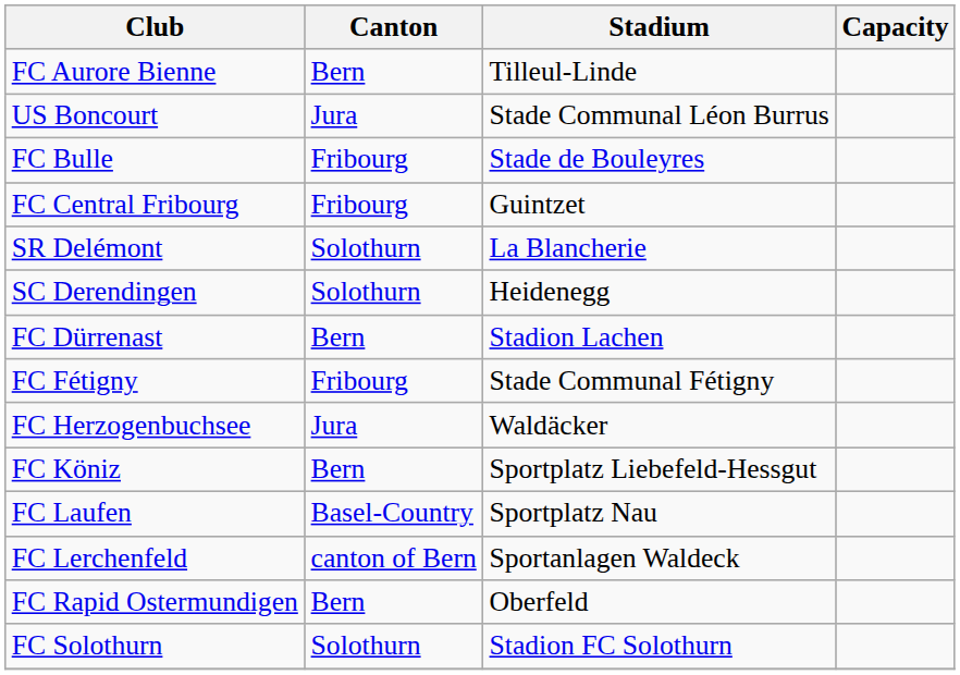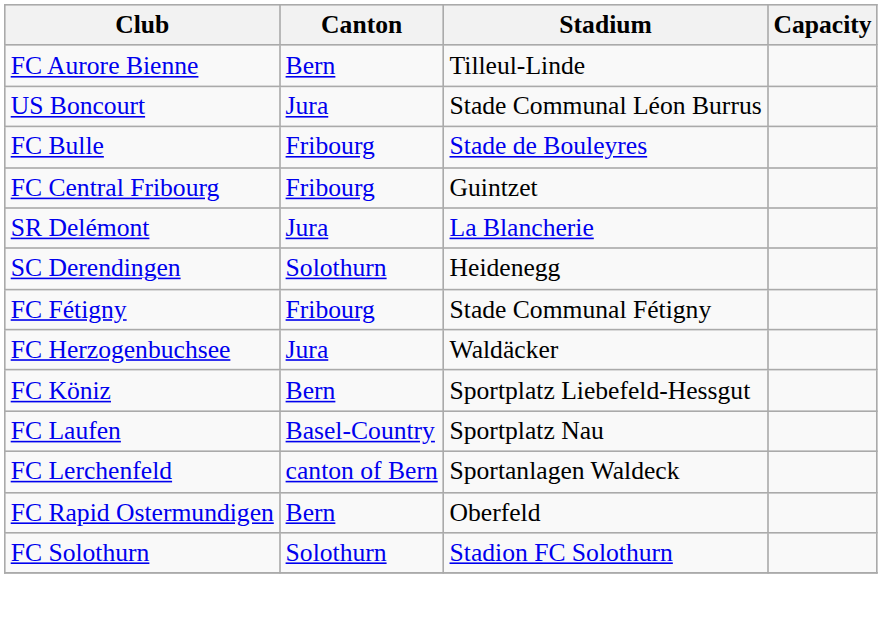 <table class="wikitable">
 <tr>
 <th>Club</th>
 <th>Canton</th>
 <th>Stadium</th>
 <th>Capacity</th>
 </tr>
 <tr>
 <td><a href='#'>FC Aurore Bienne</a></td>
 <td><a href='#'>Bern</a></td>
 <td>Tilleul-Linde</td>
 <td></td>
 </tr>
 <tr>
 <td><a href='#'>US Boncourt</a></td>
 <td><a href='#'>Jura</a></td>
 <td>Stade Communal Léon Burrus</td>
 <td></td>
 </tr>
 <tr>
 <td><a href='#'>FC Bulle</a></td>
 <td><a href='#'>Fribourg</a></td>
 <td><a href='#'>Stade de Bouleyres</a></td>
 <td></td>
 </tr>
 <tr>
 <td><a href='#'>FC Central Fribourg</a></td>
 <td><a href='#'>Fribourg</a></td>
 <td>Guintzet</td>
 <td></td>
 </tr>
 <tr>
 <td><a href='#'>SR Delémont</a></td>
-<td><a href='#'>Solothurn</a></td>
+<td><a href='#'>Jura</a></td>
 <td><a href='#'>La Blancherie</a></td>
 <td></td>
 </tr>
 <tr>
 <td><a href='#'>SC Derendingen</a></td>
 <td><a href='#'>Solothurn</a></td>
 <td>Heidenegg</td>
-<td></td>
-</tr>
-<tr>
-<td><a href='#'>FC Dürrenast</a></td>
-<td><a href='#'>Bern</a></td>
-<td><a href='#'>Stadion Lachen</a></td>
 <td></td>
 </tr>
 <tr>
 <td><a href='#'>FC Fétigny</a></td>
 <td><a href='#'>Fribourg</a></td>
 <td>Stade Communal Fétigny</td>
 <td></td>
 </tr>
 <tr>
 <td><a href='#'>FC Herzogenbuchsee</a></td>
 <td><a href='#'>Jura</a></td>
 <td>Waldäcker</td>
 <td></td>
 </tr>
 <tr>
 <td><a href='#'>FC Köniz</a></td>
 <td><a href='#'>Bern</a></td>
 <td>Sportplatz Liebefeld-Hessgut</td>
 <td></td>
 </tr>
 <tr>
 <td><a href='#'>FC Laufen</a></td>
 <td><a href='#'>Basel-Country</a></td>
 <td>Sportplatz Nau</td>
 <td></td>
 </tr>
 <tr>
 <td><a href='#'>FC Lerchenfeld</a></td>
 <td><a href='#'>canton of Bern</a></td>
 <td>Sportanlagen Waldeck</td>
 <td></td>
 </tr>
 <tr>
 <td><a href='#'>FC Rapid Ostermundigen</a></td>
 <td><a href='#'>Bern</a></td>
 <td>Oberfeld</td>
 <td></td>
 </tr>
 <tr>
 <td><a href='#'>FC Solothurn</a></td>
 <td><a href='#'>Solothurn</a></td>
 <td><a href='#'>Stadion FC Solothurn</a></td>
 <td></td>
 </tr>
 <tr>
 </tr>
 </table>
